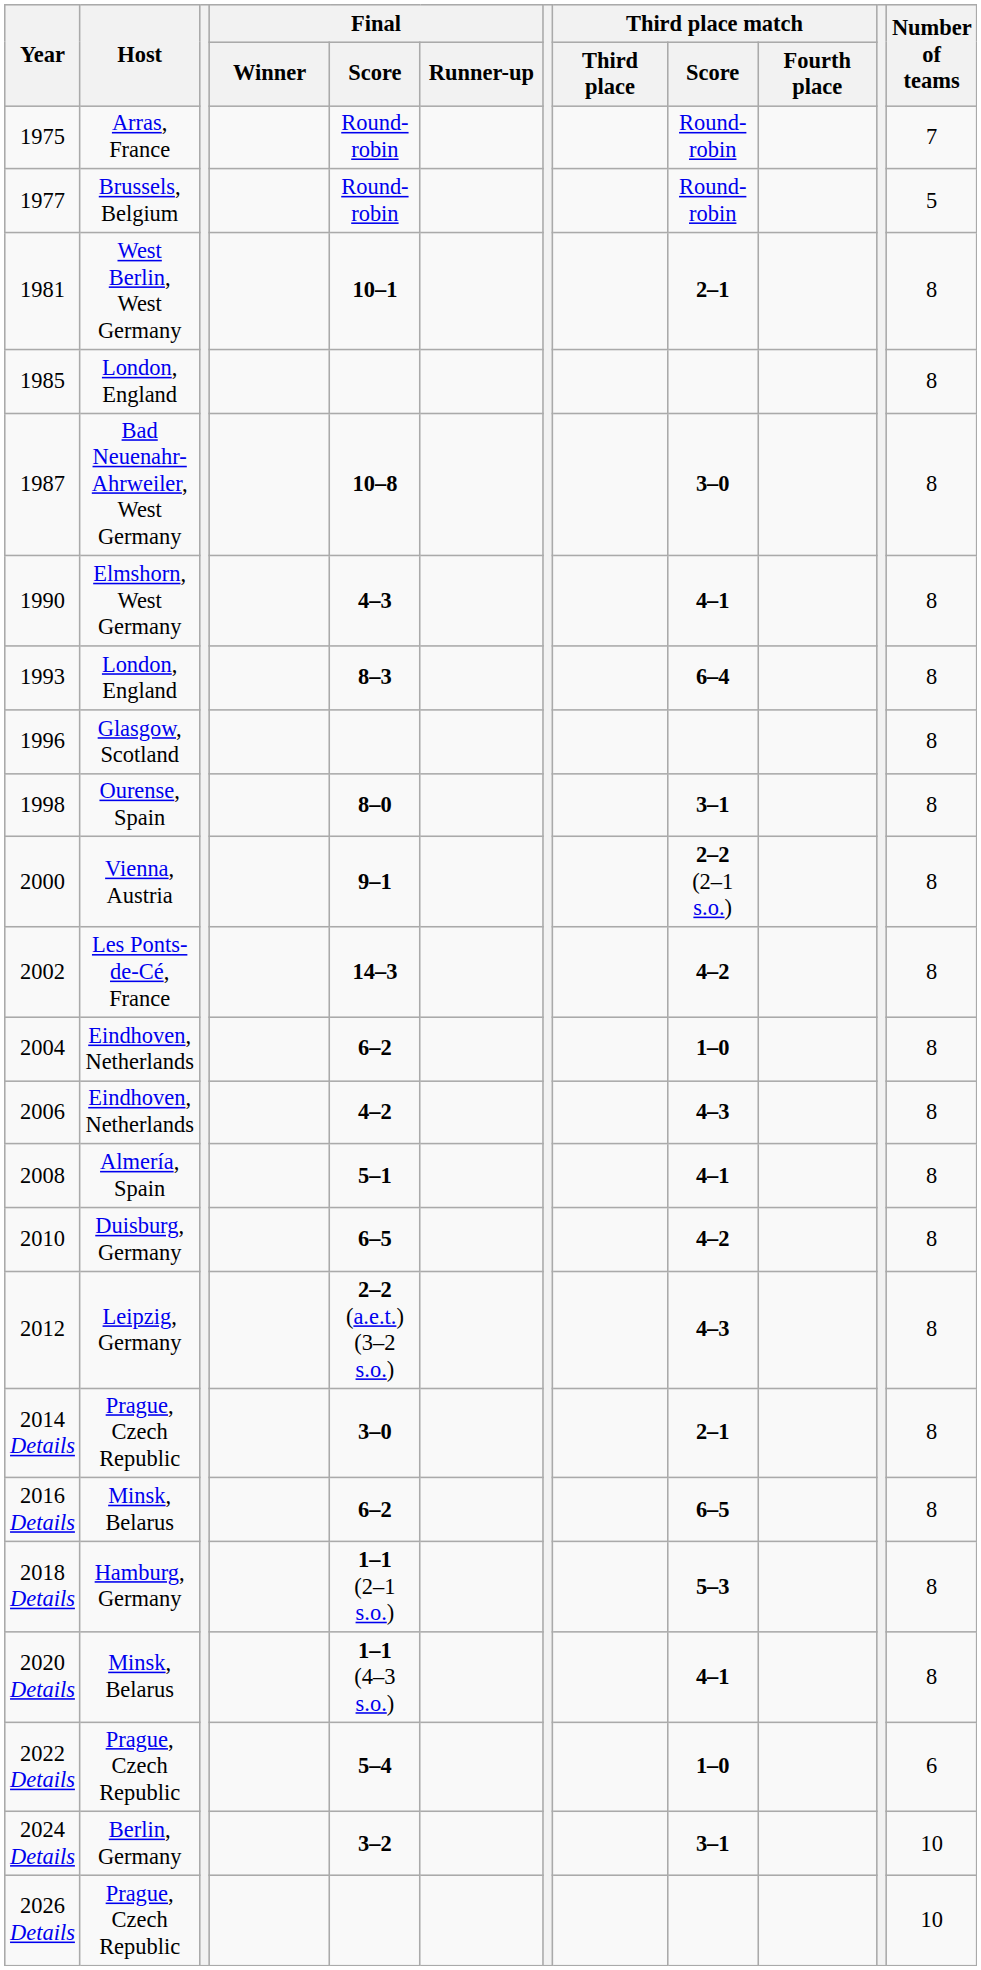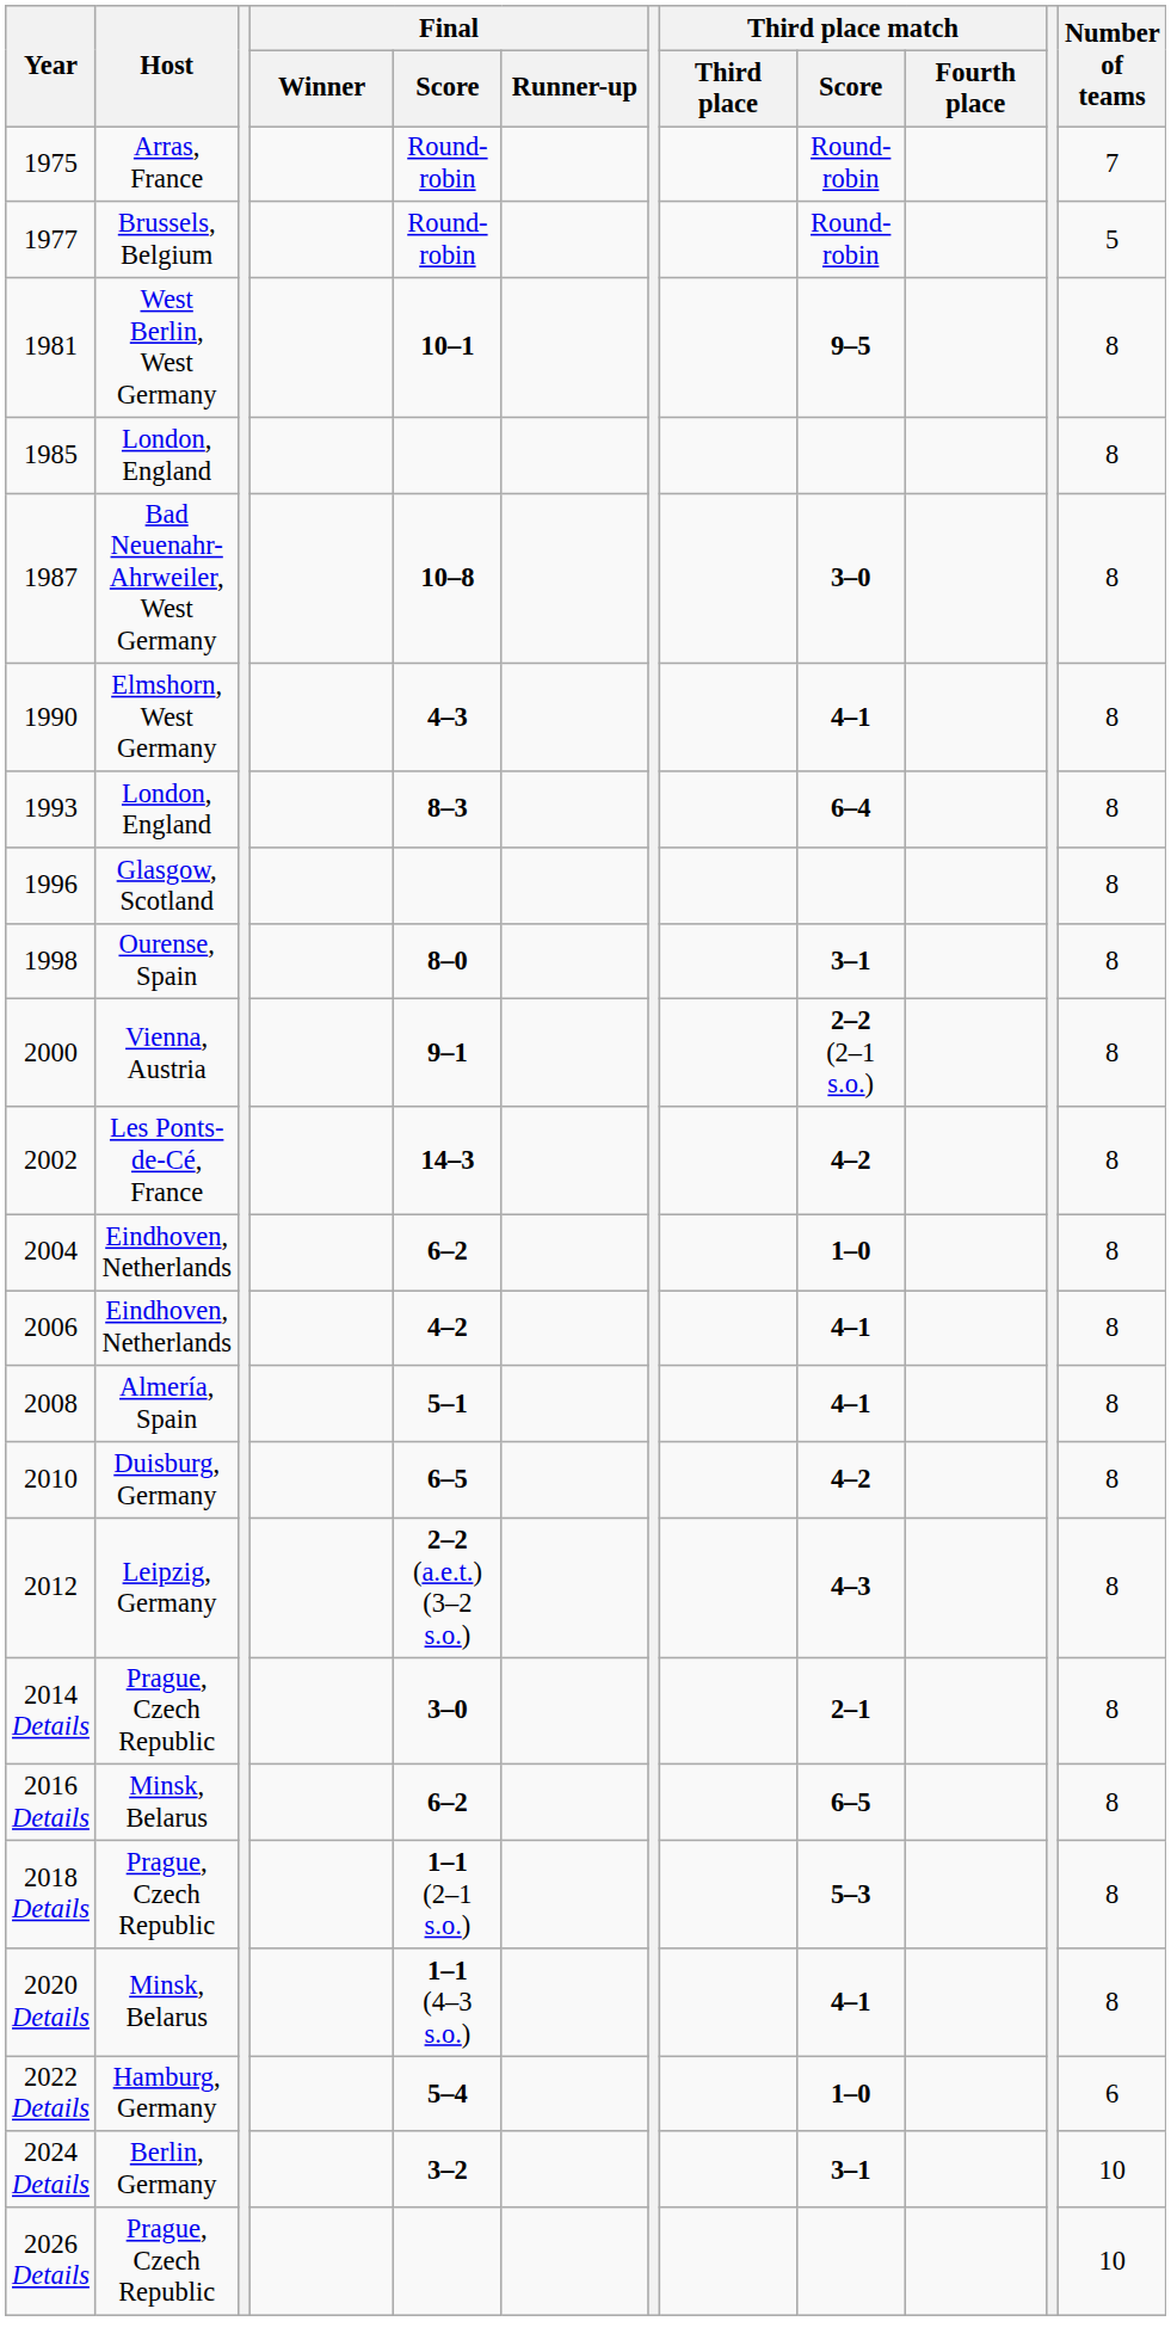 <table class="wikitable" style="text-align:center;width:100%; font-size:90%;">
 <tr>
 <th rowspan=2 width=5%>Year</th>
 <th rowspan=2 width=10%>Host</th>
 <th width=1% rowspan=25></th>
 <th colspan=3>Final</th>
 <th width=1% rowspan=25></th>
 <th colspan=3>Third place match</th>
 <th width=1% rowspan=25></th>
 <th width=6% rowspan=2>Number of teams</th>
 </tr>
 <tr>
 <th width=14%>Winner</th>
 <th width=10%>Score</th>
 <th width=14%>Runner-up</th>
 <th width=14%>Third place</th>
 <th width=10%>Score</th>
 <th width=14%>Fourth place</th>
 </tr>
 <tr>
 <td>1975</td>
 <td><a href='#'>Arras</a>, France</td>
 <td><strong></strong></td>
 <td><a href='#'>Round-robin</a></td>
 <td></td>
 <td></td>
 <td><a href='#'>Round-robin</a></td>
 <td></td>
 <td>7</td>
 </tr>
 <tr>
 <td>1977</td>
 <td><a href='#'>Brussels</a>, Belgium</td>
 <td><strong></strong></td>
 <td><a href='#'>Round-robin</a></td>
 <td></td>
 <td></td>
 <td><a href='#'>Round-robin</a></td>
 <td></td>
 <td>5</td>
 </tr>
 <tr>
 <td>1981</td>
 <td><a href='#'>West Berlin</a>, West Germany</td>
 <td><strong></strong></td>
 <td><strong>10–1</strong></td>
 <td></td>
 <td></td>
-<td><strong>2–1</strong></td>
+<td><strong>9–5</strong></td>
 <td></td>
 <td>8</td>
 </tr>
 <tr>
 <td>1985</td>
 <td><a href='#'>London</a>, England</td>
 <td><strong></strong></td>
 <td></td>
 <td></td>
 <td></td>
 <td></td>
 <td></td>
 <td>8</td>
 </tr>
 <tr>
 <td>1987</td>
 <td><a href='#'>Bad Neuenahr-Ahrweiler</a>, West Germany</td>
 <td><strong></strong></td>
 <td><strong>10–8</strong></td>
 <td></td>
 <td></td>
 <td><strong>3–0</strong></td>
 <td></td>
 <td>8</td>
 </tr>
 <tr>
 <td>1990</td>
 <td><a href='#'>Elmshorn</a>, West Germany</td>
 <td><strong></strong></td>
 <td><strong>4–3</strong></td>
 <td></td>
 <td></td>
 <td><strong>4–1</strong></td>
 <td></td>
 <td>8</td>
 </tr>
 <tr>
 <td>1993</td>
 <td><a href='#'>London</a>, England</td>
 <td><strong></strong></td>
 <td><strong>8–3</strong></td>
 <td></td>
 <td></td>
 <td><strong>6–4</strong></td>
 <td></td>
 <td>8</td>
 </tr>
 <tr>
 <td>1996</td>
 <td><a href='#'>Glasgow</a>, Scotland</td>
 <td><strong></strong></td>
 <td></td>
 <td></td>
 <td></td>
 <td></td>
 <td></td>
 <td>8</td>
 </tr>
 <tr>
 <td>1998</td>
 <td><a href='#'>Ourense</a>, Spain</td>
 <td><strong></strong></td>
 <td><strong>8–0</strong></td>
 <td></td>
 <td></td>
 <td><strong>3–1</strong></td>
 <td></td>
 <td>8</td>
 </tr>
 <tr>
 <td>2000</td>
 <td><a href='#'>Vienna</a>, Austria</td>
 <td><strong></strong></td>
 <td><strong>9–1</strong></td>
 <td></td>
 <td></td>
 <td><strong>2–2</strong><br>(2–1 <a href='#'>s.o.</a>)</td>
 <td></td>
 <td>8</td>
 </tr>
 <tr>
 <td>2002</td>
 <td><a href='#'>Les Ponts-de-Cé</a>, France</td>
 <td><strong></strong></td>
 <td><strong>14–3</strong></td>
 <td></td>
 <td></td>
 <td><strong>4–2</strong></td>
 <td></td>
 <td>8</td>
 </tr>
 <tr>
 <td>2004</td>
 <td><a href='#'>Eindhoven</a>, Netherlands</td>
 <td><strong></strong></td>
 <td><strong>6–2</strong></td>
 <td></td>
 <td></td>
 <td><strong>1–0</strong></td>
 <td></td>
 <td>8</td>
 </tr>
 <tr>
 <td>2006</td>
 <td><a href='#'>Eindhoven</a>, Netherlands</td>
 <td><strong></strong></td>
 <td><strong>4–2</strong></td>
 <td></td>
 <td></td>
-<td><strong>4–3</strong></td>
+<td><strong>4–1</strong></td>
 <td></td>
 <td>8</td>
 </tr>
 <tr>
 <td>2008</td>
 <td><a href='#'>Almería</a>, Spain</td>
 <td><strong></strong></td>
 <td><strong>5–1</strong></td>
 <td></td>
 <td></td>
 <td><strong>4–1</strong></td>
 <td></td>
 <td>8</td>
 </tr>
 <tr>
 <td>2010</td>
 <td><a href='#'>Duisburg</a>, Germany</td>
 <td><strong></strong></td>
 <td><strong>6–5</strong></td>
 <td></td>
 <td></td>
 <td><strong>4–2</strong></td>
 <td></td>
 <td>8</td>
 </tr>
 <tr>
 <td>2012</td>
 <td><a href='#'>Leipzig</a>, Germany</td>
 <td><strong></strong></td>
 <td><strong>2–2</strong> (<a href='#'>a.e.t.</a>)<br>(3–2 <a href='#'>s.o.</a>)</td>
 <td></td>
 <td></td>
 <td><strong>4–3</strong></td>
 <td></td>
 <td>8</td>
 </tr>
 <tr>
 <td>2014<br><em><a href='#'>Details</a></em></td>
 <td><a href='#'>Prague</a>, Czech Republic</td>
 <td><strong></strong></td>
 <td><strong>3–0</strong></td>
 <td></td>
 <td></td>
 <td><strong>2–1</strong></td>
 <td></td>
 <td>8</td>
 </tr>
 <tr>
 <td>2016<br><em><a href='#'>Details</a></em></td>
 <td><a href='#'>Minsk</a>, Belarus</td>
 <td><strong></strong></td>
 <td><strong>6–2</strong></td>
 <td></td>
 <td></td>
 <td><strong>6–5</strong></td>
 <td></td>
 <td>8</td>
 </tr>
 <tr>
 <td>2018<br><em><a href='#'>Details</a></em></td>
-<td><a href='#'>Hamburg</a>, Germany</td>
+<td><a href='#'>Prague</a>, Czech Republic</td>
 <td><strong></strong></td>
 <td><strong>1–1</strong><br>(2–1 <a href='#'>s.o.</a>)</td>
 <td></td>
 <td></td>
 <td><strong>5–3</strong></td>
 <td></td>
 <td>8</td>
 </tr>
 <tr>
 <td>2020<br><em><a href='#'>Details</a></em></td>
 <td><a href='#'>Minsk</a>, Belarus</td>
 <td><strong></strong></td>
 <td><strong>1–1</strong><br>(4–3 <a href='#'>s.o.</a>)</td>
 <td></td>
 <td></td>
 <td><strong>4–1</strong></td>
 <td></td>
 <td>8</td>
 </tr>
 <tr>
 <td>2022<br><em><a href='#'>Details</a></em></td>
-<td><a href='#'>Prague</a>, Czech Republic</td>
+<td><a href='#'>Hamburg</a>, Germany</td>
 <td><strong></strong></td>
 <td><strong>5–4</strong></td>
 <td></td>
 <td></td>
 <td><strong>1–0</strong></td>
 <td></td>
 <td>6</td>
 </tr>
 <tr>
 <td>2024<br><em><a href='#'>Details</a></em></td>
 <td><a href='#'>Berlin</a>, Germany</td>
 <td><strong></strong></td>
 <td><strong>3–2</strong></td>
 <td></td>
 <td></td>
 <td><strong>3–1</strong></td>
 <td></td>
 <td>10</td>
 </tr>
 <tr>
 <td>2026<br><em><a href='#'>Details</a></em></td>
 <td><a href='#'>Prague</a>, Czech Republic</td>
 <td></td>
 <td></td>
 <td></td>
 <td></td>
 <td></td>
 <td></td>
 <td>10</td>
 </tr>
 </table>
